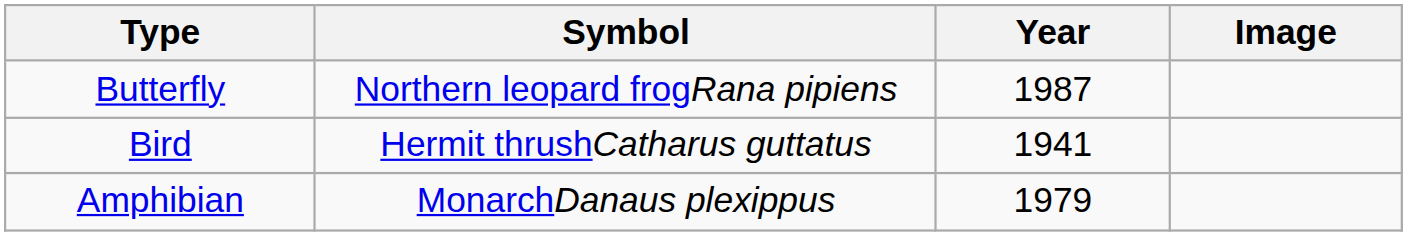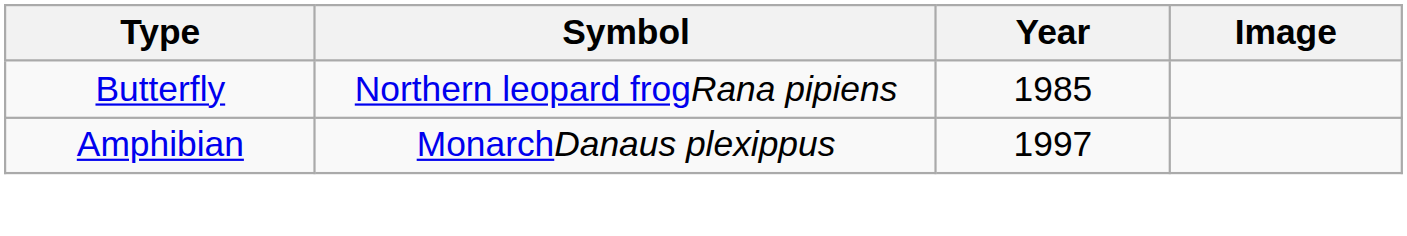 <table class="wikitable">
 <tr>
 <th style="width:20%;">Type</th>
 <th style="width:40%;">Symbol</th>
 <th style="width:15%;">Year</th>
 <th style="width:15%;">Image</th>
 </tr>
 <tr>
 <td style="text-align:center;"><a href='#'>Butterfly</a></td>
 <td style="text-align:center;"><a href='#'>Northern leopard frog</a><em>Rana pipiens</em></td>
-<td style="text-align:center;">1987</td>
-<td style="text-align:center;"></td>
-</tr>
-<tr>
-<td style="text-align:center;"><a href='#'>Bird</a></td>
-<td style="text-align:center;"><a href='#'>Hermit thrush</a><em>Catharus guttatus</em></td>
-<td style="text-align:center;">1941</td>
+<td style="text-align:center;">1985</td>
 <td style="text-align:center;"></td>
 </tr>
 <tr>
 <td style="text-align:center;"><a href='#'>Amphibian</a></td>
 <td style="text-align:center;"><a href='#'>Monarch</a><em>Danaus plexippus</em></td>
-<td style="text-align:center;">1979</td>
+<td style="text-align:center;">1997</td>
 <td style="text-align:center;"></td>
 </tr>
 </table>
